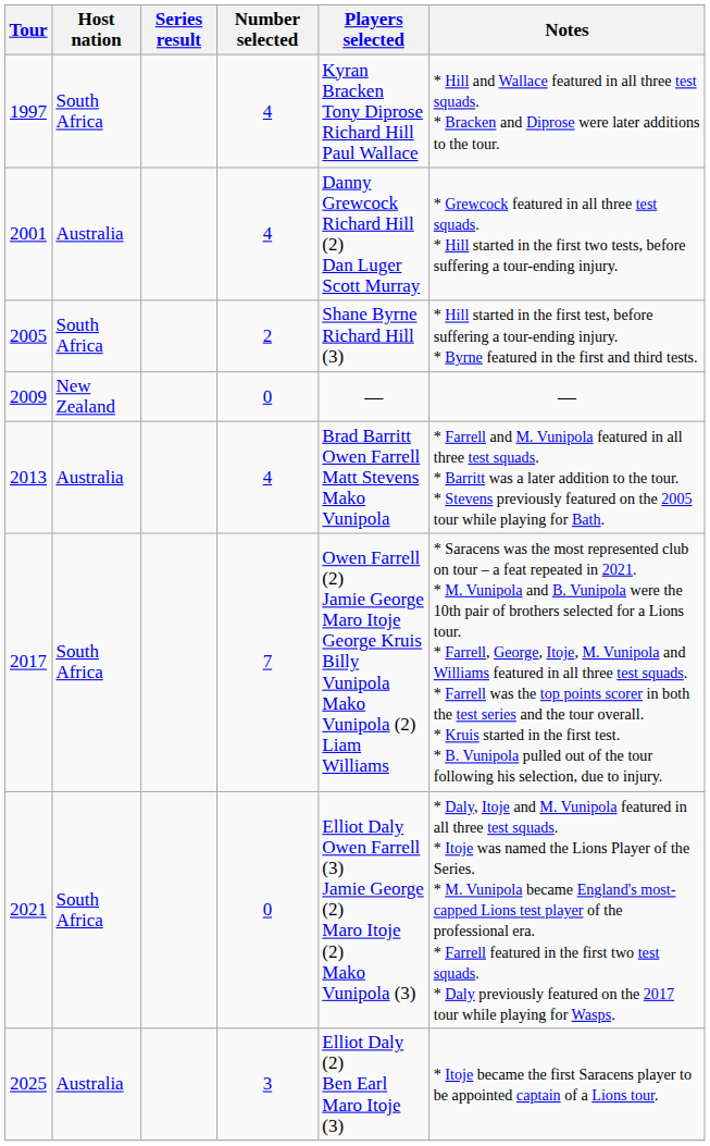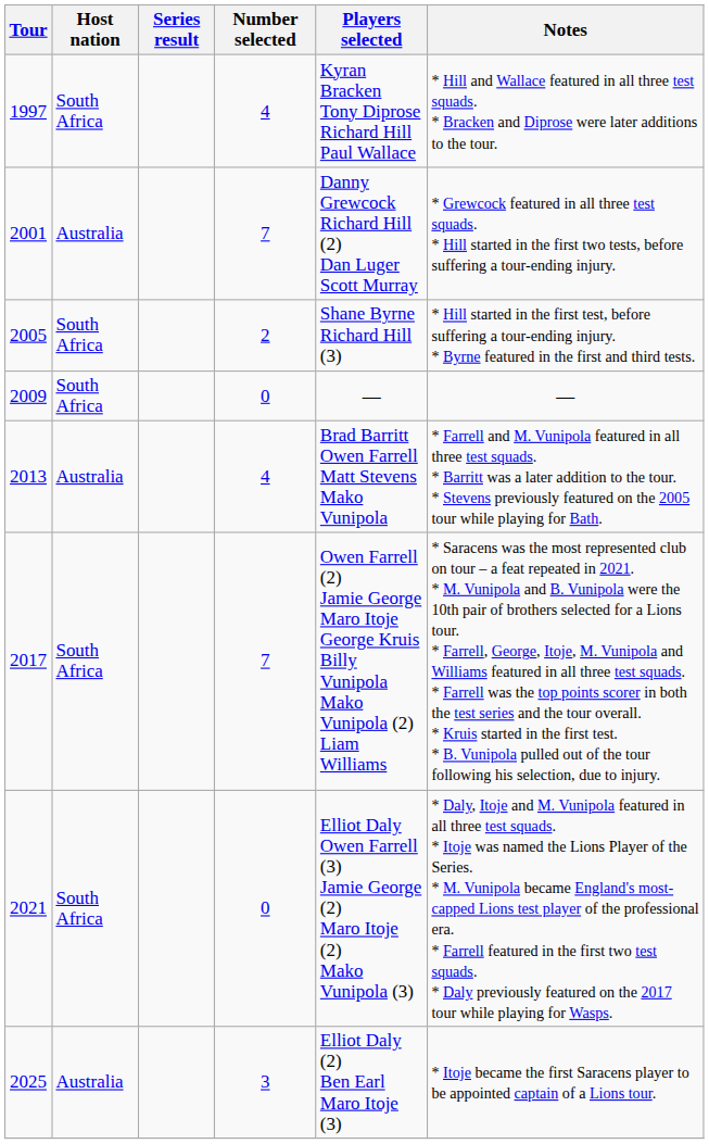 <table class="wikitable sticky-header">
 <tr>
 <th><a href='#'>Tour</a></th>
 <th>Host nation</th>
 <th><a href='#'>Series result</a></th>
 <th>Number selected</th>
 <th><a href='#'>Players selected</a></th>
 <th>Notes</th>
 </tr>
 <tr>
 <td align=center><a href='#'>1997</a></td>
 <td> <a href='#'>South Africa</a></td>
 <td align=center></td>
 <td align=center><a href='#'>4</a></td>
 <td> <a href='#'>Kyran Bracken</a><br> <a href='#'>Tony Diprose</a><br> <a href='#'>Richard Hill</a><br> <a href='#'>Paul Wallace</a></td>
 <td><small>* <a href='#'>Hill</a> and <a href='#'>Wallace</a> featured in all three <a href='#'>test squads</a>.<br>* <a href='#'>Bracken</a> and <a href='#'>Diprose</a> were later additions to the tour.</small></td>
 </tr>
 <tr>
 <td align=center><a href='#'>2001</a></td>
 <td> <a href='#'>Australia</a></td>
 <td align=center></td>
-<td align=center><a href='#'>4</a></td>
+<td align=center><a href='#'>7</a></td>
 <td> <a href='#'>Danny Grewcock</a><br> <a href='#'>Richard Hill</a> (2)<br> <a href='#'>Dan Luger</a><br> <a href='#'>Scott Murray</a></td>
 <td><small>* <a href='#'>Grewcock</a> featured in all three <a href='#'>test squads</a>.<br>* <a href='#'>Hill</a> started in the first two tests, before suffering a tour-ending injury.</small></td>
 </tr>
 <tr>
 <td align=center><a href='#'>2005</a></td>
 <td> <a href='#'>South Africa</a></td>
 <td align=center></td>
 <td align=center><a href='#'>2</a></td>
 <td> <a href='#'>Shane Byrne</a><br> <a href='#'>Richard Hill</a> (3)</td>
 <td><small>* <a href='#'>Hill</a> started in the first test, before suffering a tour-ending injury.<br>* <a href='#'>Byrne</a> featured in the first and third tests.</small></td>
 </tr>
 <tr>
 <td align=center><a href='#'>2009</a></td>
-<td> <a href='#'>New Zealand</a></td>
+<td> <a href='#'>South Africa</a></td>
 <td align=center></td>
 <td align=center><a href='#'>0</a></td>
 <td align=center>—</td>
 <td align=center>—</td>
 </tr>
 <tr>
 <td align=center><a href='#'>2013</a></td>
 <td> <a href='#'>Australia</a></td>
 <td align=center></td>
 <td align=center><a href='#'>4</a></td>
 <td> <a href='#'>Brad Barritt</a><br> <a href='#'>Owen Farrell</a><br> <a href='#'>Matt Stevens</a><br> <a href='#'>Mako Vunipola</a></td>
 <td><small>* <a href='#'>Farrell</a> and <a href='#'>M. Vunipola</a> featured in all three <a href='#'>test squads</a>.<br>* <a href='#'>Barritt</a> was a later addition to the tour.<br>* <a href='#'>Stevens</a> previously featured on the <a href='#'>2005</a> tour while playing for <a href='#'>Bath</a>.</small></td>
 </tr>
 <tr>
 <td align=center><a href='#'>2017</a></td>
 <td> <a href='#'>South Africa</a></td>
 <td align=center></td>
 <td align=center><a href='#'>7</a></td>
 <td> <a href='#'>Owen Farrell</a> (2)<br> <a href='#'>Jamie George</a><br> <a href='#'>Maro Itoje</a><br> <a href='#'>George Kruis</a><br> <a href='#'>Billy Vunipola</a><br> <a href='#'>Mako Vunipola</a> (2)<br> <a href='#'>Liam Williams</a></td>
 <td><small>* Saracens was the most represented club on tour – a feat repeated in <a href='#'>2021</a>.<br>* <a href='#'>M. Vunipola</a> and <a href='#'>B. Vunipola</a> were the 10th pair of brothers selected for a Lions tour.<br>* <a href='#'>Farrell</a>, <a href='#'>George</a>, <a href='#'>Itoje</a>, <a href='#'>M. Vunipola</a> and <a href='#'>Williams</a> featured in all three <a href='#'>test squads</a>.<br>* <a href='#'>Farrell</a> was the <a href='#'>top points scorer</a> in both the <a href='#'>test series</a> and the tour overall.<br>* <a href='#'>Kruis</a> started in the first test.<br>* <a href='#'>B. Vunipola</a> pulled out of the tour following his selection, due to injury.</small></td>
 </tr>
 <tr>
 <td align=center><a href='#'>2021</a></td>
 <td> <a href='#'>South Africa</a></td>
 <td align=center></td>
 <td align=center><a href='#'>0</a></td>
 <td> <a href='#'>Elliot Daly</a><br> <a href='#'>Owen Farrell</a> (3)<br> <a href='#'>Jamie George</a> (2)<br> <a href='#'>Maro Itoje</a> (2)<br> <a href='#'>Mako Vunipola</a> (3)</td>
 <td><small>* <a href='#'>Daly</a>, <a href='#'>Itoje</a> and <a href='#'>M. Vunipola</a> featured in all three <a href='#'>test squads</a>.<br>* <a href='#'>Itoje</a> was named the Lions Player of the Series.<br>* <a href='#'>M. Vunipola</a> became <a href='#'>England's most-capped Lions test player</a> of the professional era.<br>* <a href='#'>Farrell</a> featured in the first two <a href='#'>test squads</a>.<br>* <a href='#'>Daly</a> previously featured on the <a href='#'>2017</a> tour while playing for <a href='#'>Wasps</a>.</small></td>
 </tr>
 <tr>
 <td align=center><a href='#'>2025</a></td>
 <td> <a href='#'>Australia</a></td>
 <td align=center><em></em></td>
 <td align=center><a href='#'>3</a></td>
 <td> <a href='#'>Elliot Daly</a> (2)<br> <a href='#'>Ben Earl</a><br> <a href='#'>Maro Itoje</a> (3)</td>
 <td><small>* <a href='#'>Itoje</a> became the first Saracens player to be appointed <a href='#'>captain</a> of a <a href='#'>Lions tour</a>.</small></td>
 </tr>
 <tr>
 </tr>
 </table>
